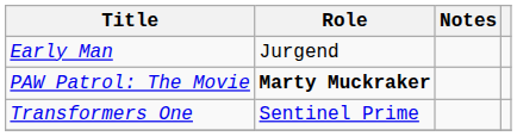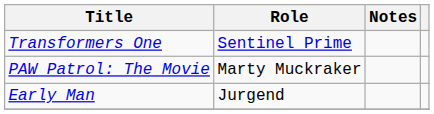 <table class="wikitable sortable plainrowheaders">
 <tr>
 <th>Title</th>
 <th>Role</th>
 <th>Notes</th>
 <th class="unsortable"></th>
 </tr>
 <tr>
+<td><em><a href='#'>Transformers One</a></em></td>
+<td><a href='#'>Sentinel Prime</a></td>
+<td></td>
+<td></td>
+</tr>
+<tr>
+<td><em><a href='#'>PAW Patrol: The Movie</a></em></td>
+<td>Marty Muckraker</td>
+<td></td>
+<td></td>
+</tr>
+<tr>
 <td><em><a href='#'>Early Man</a></em></td>
 <td>Jurgend</td>
 <td></td>
 <td></td>
 </tr>
 <tr>
-<td><em><a href='#'>PAW Patrol: The Movie</a></em></td>
-<td><strong>Marty Muckraker</strong></td>
-<td></td>
-<td></td>
-</tr>
-<tr>
-<td><em><a href='#'>Transformers One</a></em></td>
-<td><a href='#'>Sentinel Prime</a></td>
-<td></td>
-<td></td>
-</tr>
-<tr>
 </tr>
 </table>
